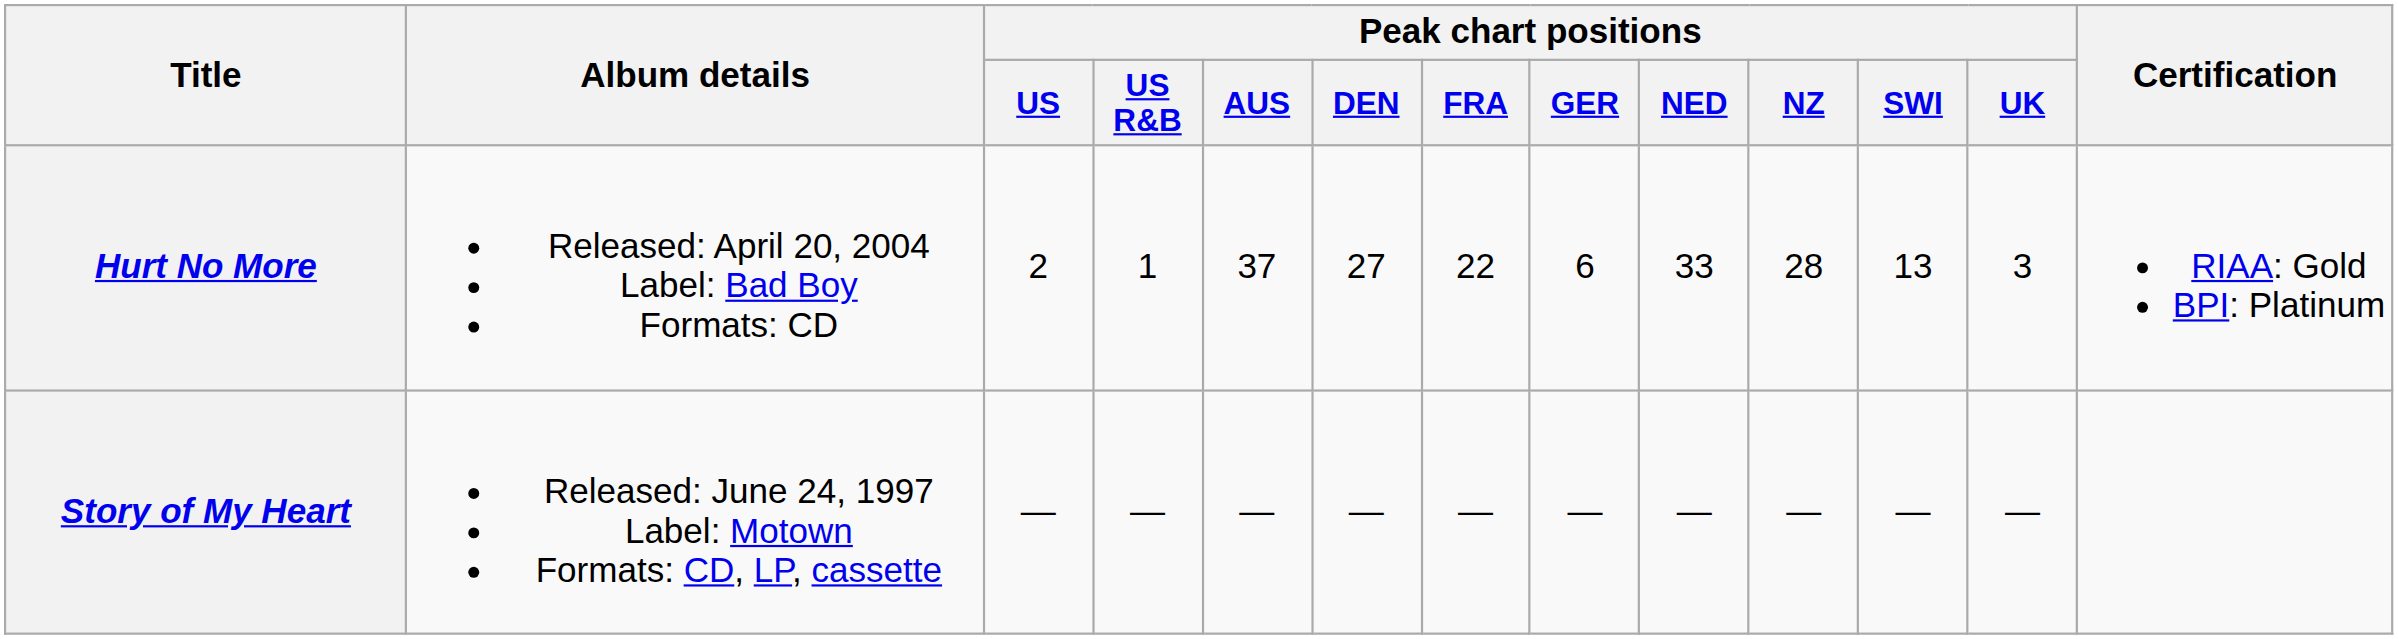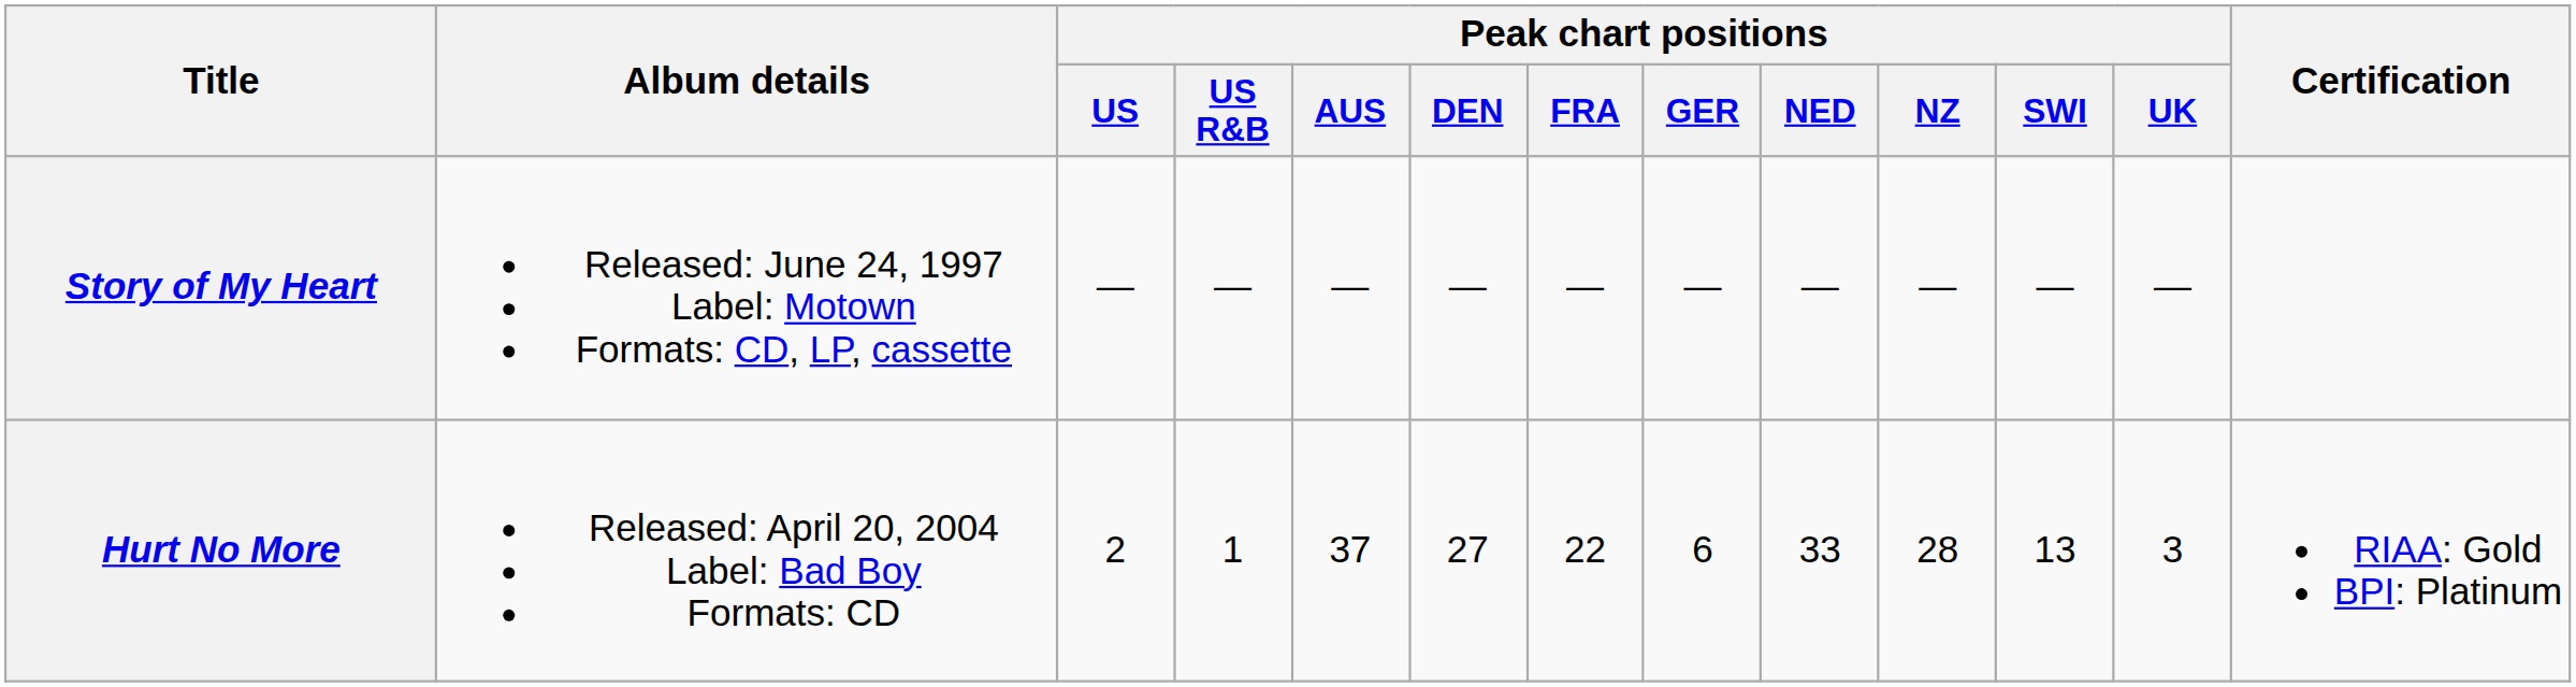 <table class="wikitable plainrowheaders" style="text-align:center;" border="1">
 <tr>
 <th scope="col" rowspan="2" style="width:11em;">Title</th>
 <th scope="col" rowspan="2" style="width:16em;">Album details</th>
 <th scope="col" colspan="10">Peak chart positions</th>
 <th scope="col" rowspan="2">Certification</th>
 </tr>
 <tr>
 <th scope="col" style="width:3em;font-size:90%;"><a href='#'>US</a><br></th>
 <th scope="col" style="width:3em;font-size:90%;"><a href='#'>US<br>R&B</a><br></th>
 <th scope="col" style="width:3em;font-size:90%;"><a href='#'>AUS</a><br></th>
 <th scope="col" style="width:3em;font-size:90%;"><a href='#'>DEN</a><br></th>
 <th scope="col" style="width:3em;font-size:90%;"><a href='#'>FRA</a><br></th>
 <th scope="col" style="width:3em;font-size:90%;"><a href='#'>GER</a><br></th>
 <th scope="col" style="width:3em;font-size:90%;"><a href='#'>NED</a><br></th>
 <th scope="col" style="width:3em;font-size:90%;"><a href='#'>NZ</a><br></th>
 <th scope="col" style="width:3em;font-size:90%;"><a href='#'>SWI</a><br></th>
 <th scope="col" style="width:3em;font-size:90%;"><a href='#'>UK</a><br></th>
 </tr>
 <tr>
+<th scope="row"><em><a href='#'>Story of My Heart</a></em></th>
+<td><br><ul><li>Released: June 24, 1997</li><li>Label: <a href='#'>Motown</a></li><li>Formats: <a href='#'>CD</a>, <a href='#'>LP</a>, <a href='#'>cassette</a></li></ul></td>
+<td>—</td>
+<td>—</td>
+<td>—</td>
+<td>—</td>
+<td>—</td>
+<td>—</td>
+<td>—</td>
+<td>—</td>
+<td>—</td>
+<td>—</td>
+<td></td>
+</tr>
+<tr>
 <th scope="row"><em><a href='#'>Hurt No More</a></em></th>
 <td><br><ul><li>Released: April 20, 2004</li><li>Label: <a href='#'>Bad Boy</a></li><li>Formats: CD</li></ul></td>
 <td>2</td>
 <td>1</td>
 <td>37</td>
 <td>27</td>
 <td>22</td>
 <td>6</td>
 <td>33</td>
 <td>28</td>
 <td>13</td>
 <td>3</td>
 <td><br><ul><li><a href='#'>RIAA</a>: Gold</li><li><a href='#'>BPI</a>: Platinum</li></ul></td>
 </tr>
-<tr>
-<th scope="row"><em><a href='#'>Story of My Heart</a></em></th>
-<td><br><ul><li>Released: June 24, 1997</li><li>Label: <a href='#'>Motown</a></li><li>Formats: <a href='#'>CD</a>, <a href='#'>LP</a>, <a href='#'>cassette</a></li></ul></td>
-<td>—</td>
-<td>—</td>
-<td>—</td>
-<td>—</td>
-<td>—</td>
-<td>—</td>
-<td>—</td>
-<td>—</td>
-<td>—</td>
-<td>—</td>
-<td></td>
-</tr>
 </table>
